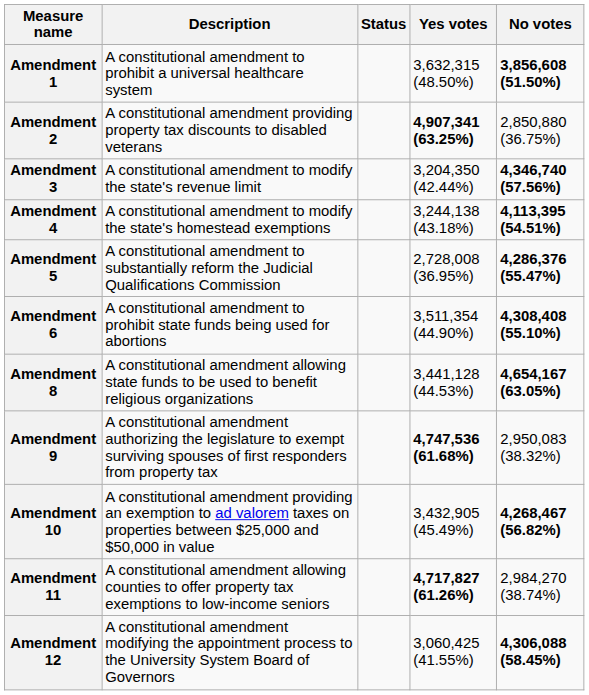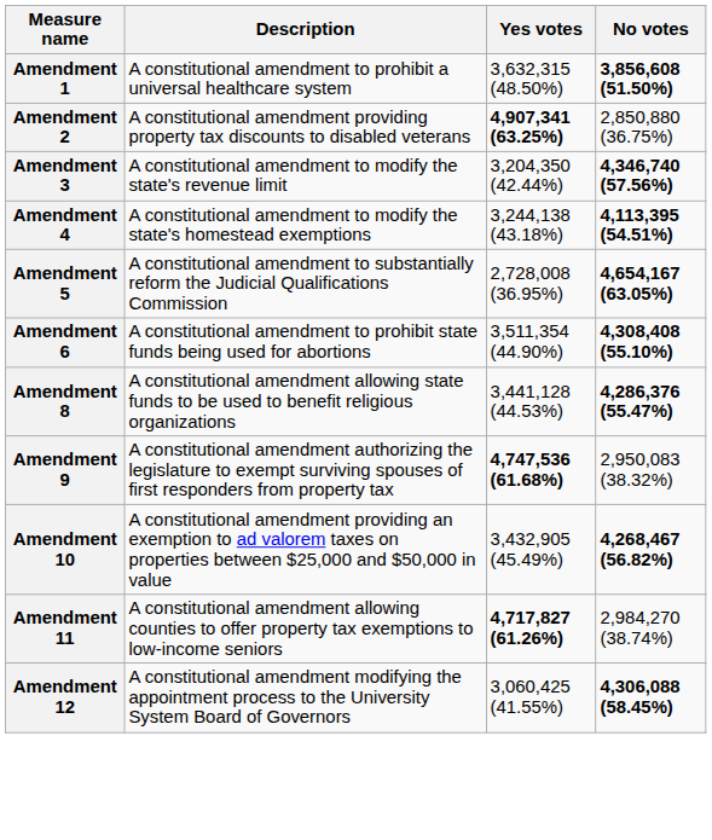 <table class="wikitable sortable plainrowheaders" style="width:100%">
 <tr>
 <th scope="col">Measure name</th>
 <th class="unsortable" scope="col">Description</th>
-<th scope="col">Status</th>
 <th scope="col">Yes votes</th>
 <th scope="col">No votes</th>
 </tr>
 <tr>
 <th scope="row">Amendment 1</th>
 <td>A constitutional amendment to prohibit a universal healthcare system</td>
-<td></td>
 <td>3,632,315 (48.50%)</td>
 <td><strong>3,856,608 (51.50%)</strong></td>
 </tr>
 <tr>
 <th scope="row">Amendment 2</th>
 <td>A constitutional amendment providing property tax discounts to disabled veterans</td>
-<td></td>
 <td><strong>4,907,341 (63.25%)</strong></td>
 <td>2,850,880 (36.75%)</td>
 </tr>
 <tr>
 <th scope="row">Amendment 3</th>
 <td>A constitutional amendment to modify the state's revenue limit</td>
-<td></td>
 <td>3,204,350 (42.44%)</td>
 <td><strong>4,346,740 (57.56%)</strong></td>
 </tr>
 <tr>
 <th scope="row">Amendment 4</th>
 <td>A constitutional amendment to modify the state's homestead exemptions</td>
-<td></td>
 <td>3,244,138 (43.18%)</td>
 <td><strong>4,113,395 (54.51%)</strong></td>
 </tr>
 <tr>
 <th scope="row">Amendment 5</th>
 <td>A constitutional amendment to substantially reform the Judicial Qualifications Commission</td>
-<td></td>
 <td>2,728,008 (36.95%)</td>
-<td><strong>4,286,376 (55.47%)</strong></td>
+<td><strong>4,654,167 (63.05%)</strong></td>
 </tr>
 <tr>
 <th scope="row">Amendment 6</th>
 <td>A constitutional amendment to prohibit state funds being used for abortions</td>
-<td></td>
 <td>3,511,354 (44.90%)</td>
 <td><strong>4,308,408 (55.10%)</strong></td>
 </tr>
 <tr>
 <th scope="row">Amendment 8</th>
 <td>A constitutional amendment allowing state funds to be used to benefit religious organizations</td>
-<td></td>
 <td>3,441,128 (44.53%)</td>
-<td><strong>4,654,167 (63.05%)</strong></td>
+<td><strong>4,286,376 (55.47%)</strong></td>
 </tr>
 <tr>
 <th scope="row">Amendment 9</th>
 <td>A constitutional amendment authorizing the legislature to exempt surviving spouses of first responders from property tax</td>
-<td></td>
 <td><strong>4,747,536 (61.68%)</strong></td>
 <td>2,950,083 (38.32%)</td>
 </tr>
 <tr>
 <th scope="row">Amendment 10</th>
 <td>A constitutional amendment providing an exemption to <a href='#'>ad valorem</a> taxes on properties between $25,000 and $50,000 in value</td>
-<td></td>
 <td>3,432,905 (45.49%)</td>
 <td><strong>4,268,467 (56.82%)</strong></td>
 </tr>
 <tr>
 <th scope="row">Amendment 11</th>
 <td>A constitutional amendment allowing counties to offer property tax exemptions to low-income seniors</td>
-<td></td>
 <td><strong>4,717,827 (61.26%)</strong></td>
 <td>2,984,270 (38.74%)</td>
 </tr>
 <tr>
 <th scope="row">Amendment 12</th>
 <td>A constitutional amendment modifying the appointment process to the University System Board of Governors</td>
-<td></td>
 <td>3,060,425 (41.55%)</td>
 <td><strong>4,306,088 (58.45%)</strong></td>
 </tr>
 </table>
